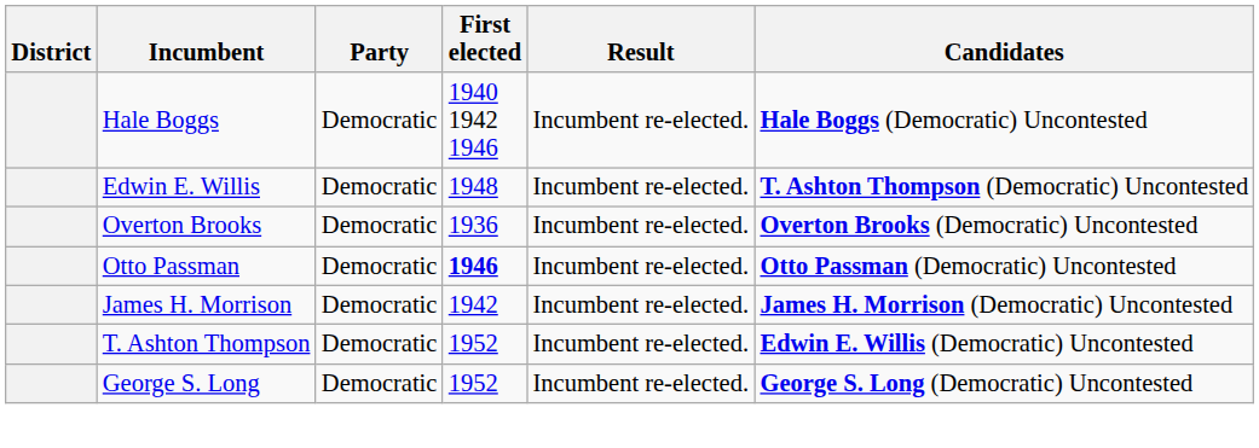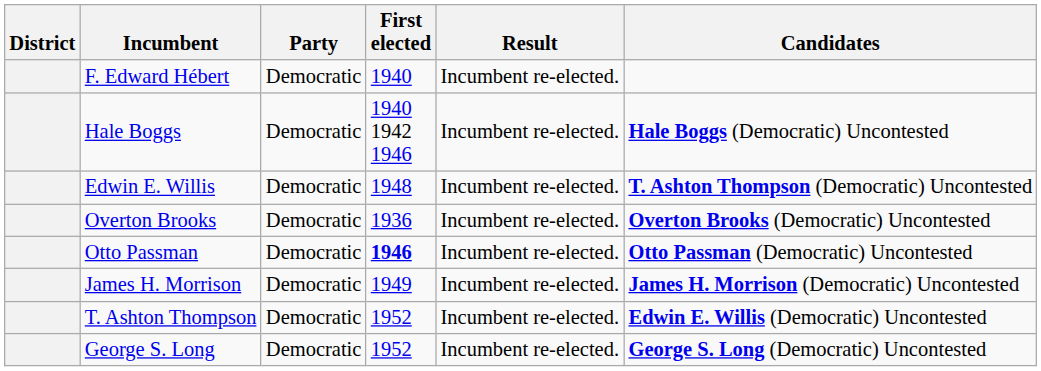 <table class=wikitable>
 <tr valign=bottom>
 <th>District</th>
 <th>Incumbent</th>
 <th>Party</th>
 <th>First<br>elected</th>
 <th>Result</th>
 <th>Candidates</th>
+</tr>
+<tr>
+<th></th>
+<td><a href='#'>F. Edward Hébert</a></td>
+<td>Democratic</td>
+<td><a href='#'>1940</a></td>
+<td>Incumbent re-elected.</td>
+<td nowrap></td>
 </tr>
 <tr>
 <th></th>
 <td><a href='#'>Hale Boggs</a></td>
 <td>Democratic</td>
 <td><a href='#'>1940</a><br>1942 <br><a href='#'>1946</a></td>
 <td>Incumbent re-elected.</td>
 <td nowrap> <strong><a href='#'>Hale Boggs</a></strong> (Democratic) Uncontested</td>
 </tr>
 <tr>
 <th></th>
 <td><a href='#'>Edwin E. Willis</a></td>
 <td>Democratic</td>
 <td><a href='#'>1948</a></td>
 <td>Incumbent re-elected.</td>
 <td nowrap> <strong><a href='#'>T. Ashton Thompson</a></strong> (Democratic) Uncontested</td>
 </tr>
 <tr>
 <th></th>
 <td><a href='#'>Overton Brooks</a></td>
 <td>Democratic</td>
 <td><a href='#'>1936</a></td>
 <td>Incumbent re-elected.</td>
 <td nowrap> <strong><a href='#'>Overton Brooks</a></strong> (Democratic) Uncontested</td>
 </tr>
 <tr>
 <th></th>
 <td><a href='#'>Otto Passman</a></td>
 <td>Democratic</td>
 <td><strong><a href='#'>1946</a></strong></td>
 <td>Incumbent re-elected.</td>
 <td nowrap> <strong><a href='#'>Otto Passman</a></strong> (Democratic) Uncontested</td>
 </tr>
 <tr>
 <th></th>
 <td><a href='#'>James H. Morrison</a></td>
 <td>Democratic</td>
-<td><a href='#'>1942</a></td>
+<td><a href='#'>1949</a></td>
 <td>Incumbent re-elected.</td>
 <td nowrap> <strong><a href='#'>James H. Morrison</a></strong> (Democratic) Uncontested</td>
 </tr>
 <tr>
 <th></th>
 <td><a href='#'>T. Ashton Thompson</a></td>
 <td>Democratic</td>
 <td><a href='#'>1952</a></td>
 <td>Incumbent re-elected.</td>
 <td nowrap> <strong><a href='#'>Edwin E. Willis</a></strong> (Democratic) Uncontested</td>
 </tr>
 <tr>
 <th></th>
 <td><a href='#'>George S. Long</a></td>
 <td>Democratic</td>
 <td><a href='#'>1952</a></td>
 <td>Incumbent re-elected.</td>
 <td nowrap> <strong><a href='#'>George S. Long</a></strong> (Democratic) Uncontested</td>
 </tr>
 </table>
